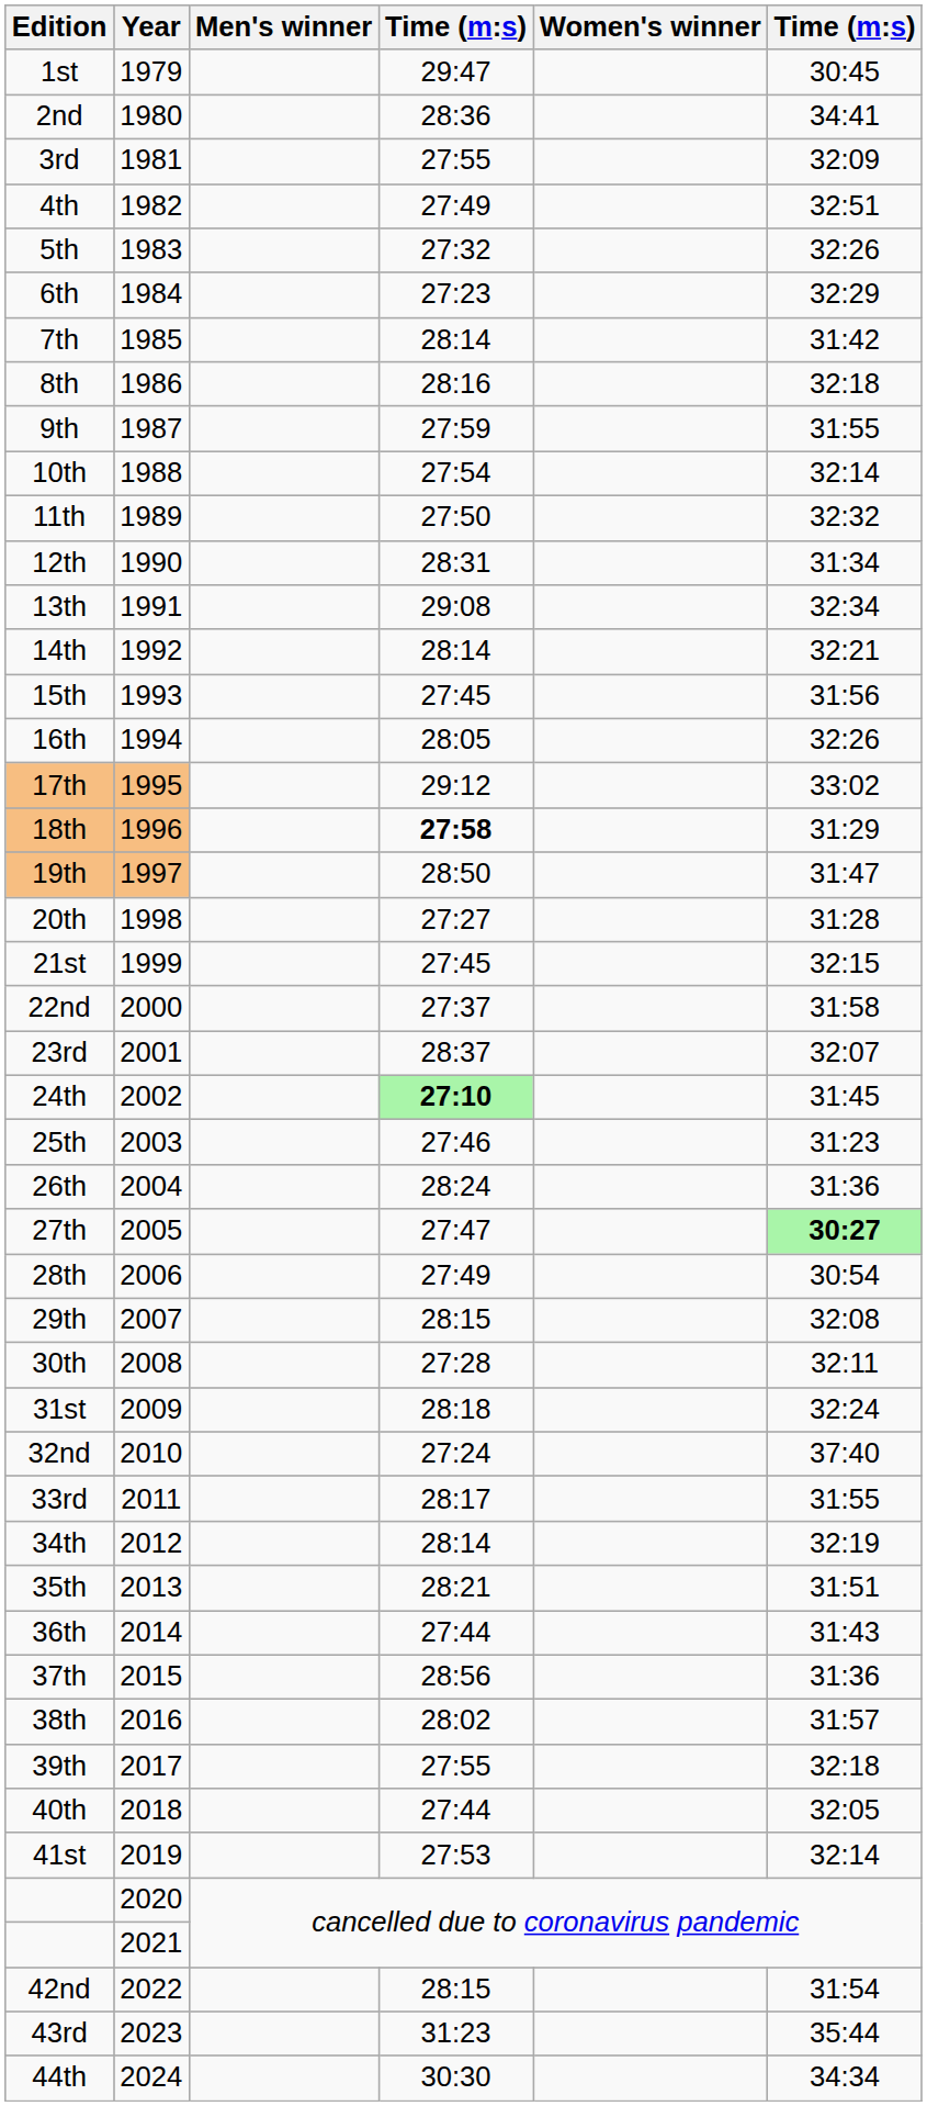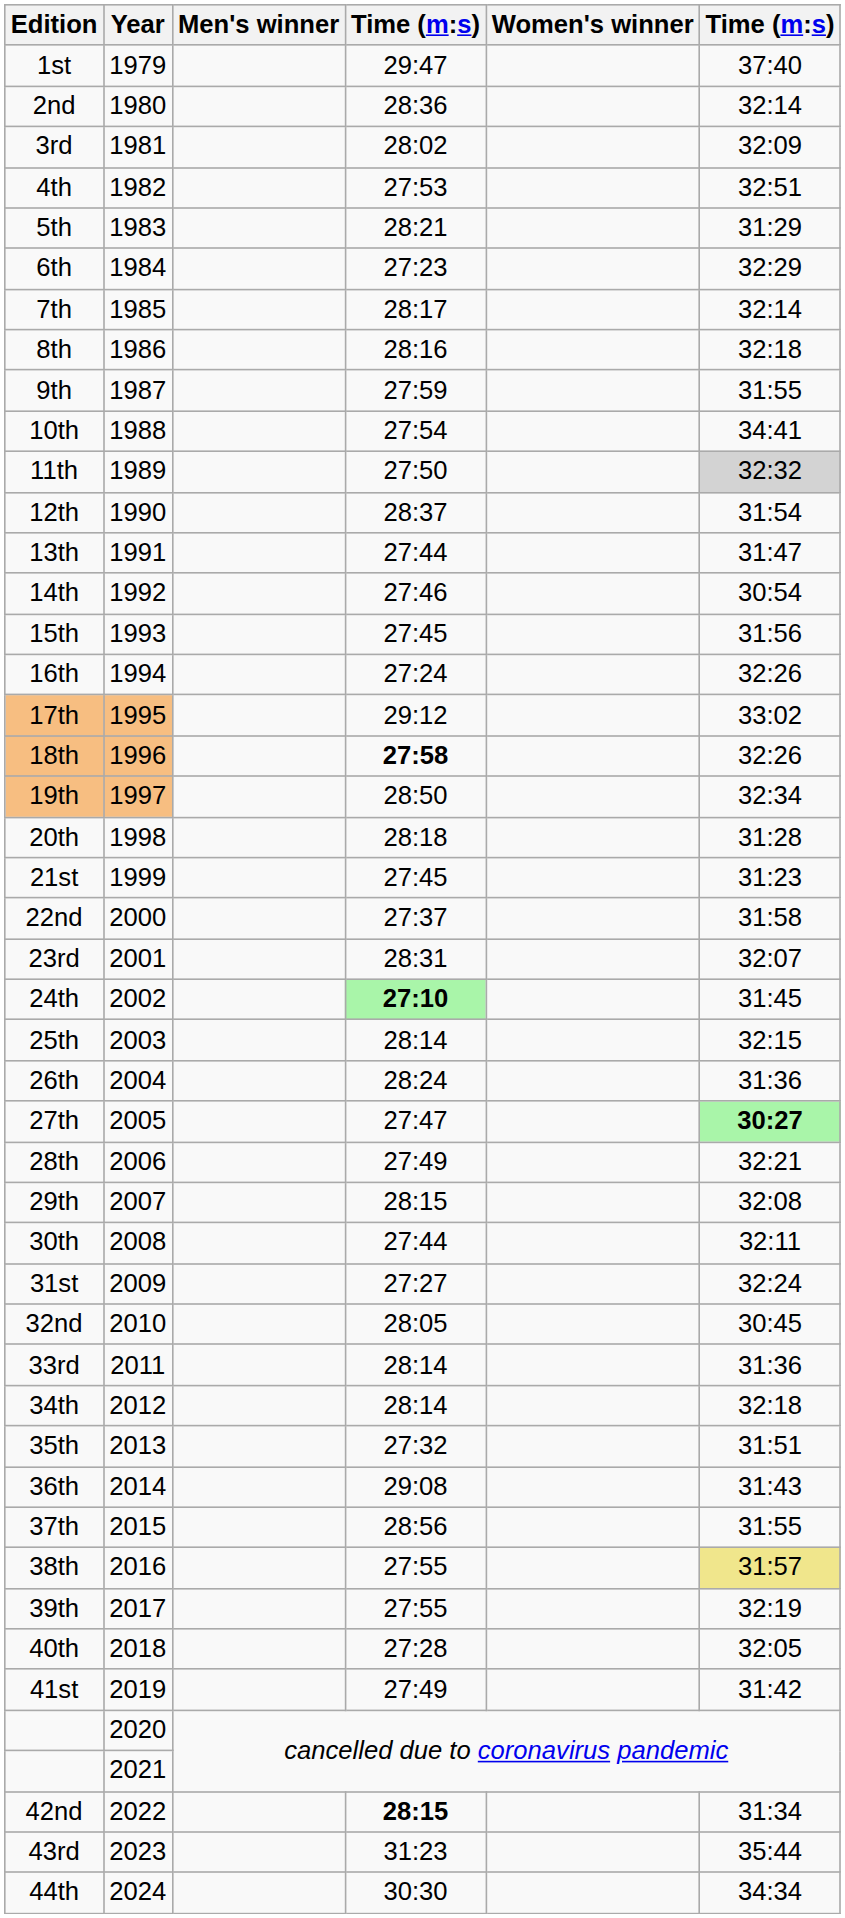 <table class="wikitable sortable" style="text-align:center">
 <tr>
 <th class=unsortable>Edition</th>
 <th>Year</th>
 <th class=unsortable>Men's winner</th>
 <th>Time (<a href='#'>m</a>:<a href='#'>s</a>)</th>
 <th class=unsortable>Women's winner</th>
 <th>Time (<a href='#'>m</a>:<a href='#'>s</a>)</th>
 </tr>
 <tr>
 <td>1st</td>
 <td>1979</td>
 <td align=left></td>
 <td>29:47</td>
 <td align=left></td>
-<td>30:45</td>
+<td>37:40</td>
 </tr>
 <tr>
 <td>2nd</td>
 <td>1980</td>
 <td align=left></td>
 <td>28:36</td>
 <td align=left></td>
-<td>34:41</td>
+<td>32:14</td>
 </tr>
 <tr>
 <td>3rd</td>
 <td>1981</td>
 <td align=left></td>
-<td>27:55</td>
+<td>28:02</td>
 <td align=left></td>
 <td>32:09</td>
 </tr>
 <tr>
 <td>4th</td>
 <td>1982</td>
 <td align=left></td>
-<td>27:49</td>
+<td>27:53</td>
 <td align=left></td>
 <td>32:51</td>
 </tr>
 <tr>
 <td>5th</td>
 <td>1983</td>
 <td align=left></td>
-<td>27:32</td>
+<td>28:21</td>
 <td align=left></td>
-<td>32:26</td>
+<td>31:29</td>
 </tr>
 <tr>
 <td>6th</td>
 <td>1984</td>
 <td align=left></td>
 <td>27:23</td>
 <td align=left></td>
 <td>32:29</td>
 </tr>
 <tr>
 <td>7th</td>
 <td>1985</td>
 <td align=left></td>
-<td>28:14</td>
+<td>28:17</td>
 <td align=left></td>
-<td>31:42</td>
+<td>32:14</td>
 </tr>
 <tr>
 <td>8th</td>
 <td>1986</td>
 <td align=left></td>
 <td>28:16</td>
 <td align=left></td>
 <td>32:18</td>
 </tr>
 <tr>
 <td>9th</td>
 <td>1987</td>
 <td align=left></td>
 <td>27:59</td>
 <td align=left></td>
 <td>31:55</td>
 </tr>
 <tr>
 <td>10th</td>
 <td>1988</td>
 <td align=left></td>
 <td>27:54</td>
 <td align=left></td>
-<td>32:14</td>
+<td>34:41</td>
 </tr>
 <tr>
 <td>11th</td>
 <td>1989</td>
 <td align=left></td>
 <td>27:50</td>
 <td align=left></td>
-<td>32:32</td>
+<td style="background: lightgrey;">32:32</td>
 </tr>
 <tr>
 <td>12th</td>
 <td>1990</td>
 <td align=left></td>
-<td>28:31</td>
+<td>28:37</td>
 <td align=left></td>
-<td>31:34</td>
+<td>31:54</td>
 </tr>
 <tr>
 <td>13th</td>
 <td>1991</td>
 <td align=left></td>
-<td>29:08</td>
+<td>27:44</td>
 <td align=left></td>
-<td>32:34</td>
+<td>31:47</td>
 </tr>
 <tr>
 <td>14th</td>
 <td>1992</td>
 <td align=left></td>
-<td>28:14</td>
+<td>27:46</td>
 <td align=left></td>
-<td>32:21</td>
+<td>30:54</td>
 </tr>
 <tr>
 <td>15th</td>
 <td>1993</td>
 <td align=left></td>
 <td>27:45</td>
 <td align=left></td>
 <td>31:56</td>
 </tr>
 <tr>
 <td>16th</td>
 <td>1994</td>
 <td align=left></td>
-<td>28:05</td>
+<td>27:24</td>
 <td align=left></td>
 <td>32:26</td>
 </tr>
 <tr>
 <td bgcolor=#F7BE81>17th</td>
 <td bgcolor=#F7BE81>1995</td>
 <td align=left></td>
 <td>29:12</td>
 <td align=left></td>
 <td>33:02</td>
 </tr>
 <tr>
 <td bgcolor=#F7BE81>18th</td>
 <td bgcolor=#F7BE81>1996</td>
 <td align=left></td>
 <td><strong>27:58</strong></td>
 <td align=left></td>
-<td>31:29</td>
+<td>32:26</td>
 </tr>
 <tr>
 <td bgcolor=#F7BE81>19th</td>
 <td bgcolor=#F7BE81>1997</td>
 <td align=left></td>
 <td>28:50</td>
 <td align=left></td>
-<td>31:47</td>
+<td>32:34</td>
 </tr>
 <tr>
 <td>20th</td>
 <td>1998</td>
 <td align=left></td>
-<td>27:27</td>
+<td>28:18</td>
 <td align=left></td>
 <td>31:28</td>
 </tr>
 <tr>
 <td>21st</td>
 <td>1999</td>
 <td align=left></td>
 <td>27:45</td>
 <td align=left></td>
-<td>32:15</td>
+<td>31:23</td>
 </tr>
 <tr>
 <td>22nd</td>
 <td>2000</td>
 <td align=left></td>
 <td>27:37</td>
 <td align=left></td>
 <td>31:58</td>
 </tr>
 <tr>
 <td>23rd</td>
 <td>2001</td>
 <td align=left></td>
-<td>28:37</td>
+<td>28:31</td>
 <td align=left></td>
 <td>32:07</td>
 </tr>
 <tr>
 <td>24th</td>
 <td>2002</td>
 <td align=left></td>
 <td bgcolor=#A9F5A9><strong>27:10</strong></td>
 <td align=left></td>
 <td>31:45</td>
 </tr>
 <tr>
 <td>25th</td>
 <td>2003</td>
 <td align=left></td>
-<td>27:46</td>
+<td>28:14</td>
 <td align=left></td>
-<td>31:23</td>
+<td>32:15</td>
 </tr>
 <tr>
 <td>26th</td>
 <td>2004</td>
 <td align=left></td>
 <td>28:24</td>
 <td align=left></td>
 <td>31:36</td>
 </tr>
 <tr>
 <td>27th</td>
 <td>2005</td>
 <td align=left></td>
 <td>27:47</td>
 <td align=left></td>
 <td bgcolor=#A9F5A9><strong>30:27</strong></td>
 </tr>
 <tr>
 <td>28th</td>
 <td>2006</td>
 <td align=left></td>
 <td>27:49</td>
 <td align=left></td>
-<td>30:54</td>
+<td>32:21</td>
 </tr>
 <tr>
 <td>29th</td>
 <td>2007</td>
 <td align=left></td>
 <td>28:15</td>
 <td align=left></td>
 <td>32:08</td>
 </tr>
 <tr>
 <td>30th</td>
 <td>2008</td>
 <td align=left></td>
-<td>27:28</td>
+<td>27:44</td>
 <td align=left></td>
 <td>32:11</td>
 </tr>
 <tr>
 <td>31st</td>
 <td>2009</td>
 <td align=left></td>
-<td>28:18</td>
+<td>27:27</td>
 <td align=left></td>
 <td>32:24</td>
 </tr>
 <tr>
 <td>32nd</td>
 <td>2010</td>
 <td align=left></td>
-<td>27:24</td>
+<td>28:05</td>
 <td align=left></td>
-<td>37:40</td>
+<td>30:45</td>
 </tr>
 <tr>
 <td>33rd</td>
 <td>2011</td>
 <td align=left></td>
-<td>28:17</td>
+<td>28:14</td>
 <td align=left></td>
-<td>31:55</td>
+<td>31:36</td>
 </tr>
 <tr>
 <td>34th</td>
 <td>2012</td>
 <td align=left></td>
 <td>28:14</td>
 <td align=left></td>
-<td>32:19</td>
+<td>32:18</td>
 </tr>
 <tr>
 <td>35th</td>
 <td>2013</td>
 <td align=left></td>
-<td>28:21</td>
+<td>27:32</td>
 <td align=left></td>
 <td>31:51</td>
 </tr>
 <tr>
 <td>36th</td>
 <td>2014</td>
 <td align=left></td>
-<td>27:44</td>
+<td>29:08</td>
 <td align=left></td>
 <td>31:43</td>
 </tr>
 <tr>
 <td>37th</td>
 <td>2015</td>
 <td align=left></td>
 <td>28:56</td>
 <td align=left></td>
-<td>31:36</td>
+<td>31:55</td>
 </tr>
 <tr>
 <td>38th</td>
 <td>2016</td>
 <td align=left></td>
-<td>28:02</td>
+<td>27:55</td>
 <td align=left></td>
-<td>31:57</td>
+<td style="background: khaki;">31:57</td>
 </tr>
 <tr>
 <td>39th</td>
 <td>2017</td>
 <td align=left></td>
 <td>27:55</td>
 <td align=left></td>
-<td>32:18</td>
+<td>32:19</td>
 </tr>
 <tr>
 <td>40th</td>
 <td>2018</td>
 <td align=left></td>
-<td>27:44</td>
+<td>27:28</td>
 <td align=left></td>
 <td>32:05</td>
 </tr>
 <tr>
 <td>41st</td>
 <td>2019</td>
 <td align=left></td>
-<td>27:53</td>
+<td>27:49</td>
 <td align=left></td>
-<td>32:14</td>
+<td>31:42</td>
 </tr>
 <tr>
 <td></td>
 <td>2020</td>
 <td colspan="4" rowspan="2"><em>cancelled due to <a href='#'>coronavirus</a> <a href='#'>pandemic</a></em></td>
 </tr>
 <tr>
 <td></td>
 <td>2021</td>
 </tr>
 <tr>
 <td>42nd</td>
 <td>2022</td>
 <td></td>
-<td>28:15</td>
+<td><strong>28:15</strong></td>
 <td></td>
-<td>31:54</td>
+<td>31:34</td>
 </tr>
 <tr>
 <td>43rd</td>
 <td>2023</td>
 <td></td>
 <td>31:23</td>
 <td></td>
 <td>35:44</td>
 </tr>
 <tr>
 <td>44th</td>
 <td>2024</td>
 <td></td>
 <td>30:30</td>
 <td></td>
 <td>34:34</td>
 </tr>
 </table>
